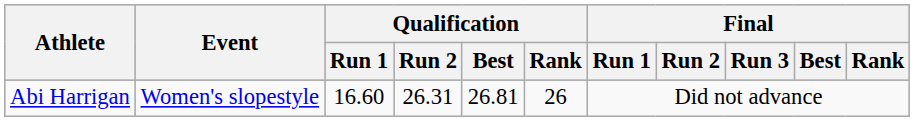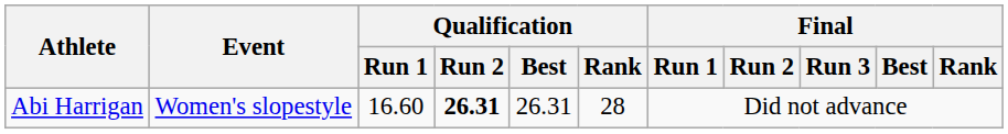 <table class=wikitable style=font-size:90%;text-align:center>
 <tr>
 <th rowspan=2>Athlete</th>
 <th rowspan=2>Event</th>
 <th colspan=4>Qualification</th>
 <th colspan=5>Final</th>
 </tr>
 <tr>
 <th>Run 1</th>
 <th>Run 2</th>
 <th>Best</th>
 <th>Rank</th>
 <th>Run 1</th>
 <th>Run 2</th>
 <th>Run 3</th>
 <th>Best</th>
 <th>Rank</th>
 </tr>
 <tr>
 <td align=left><a href='#'>Abi Harrigan</a></td>
 <td align=left><a href='#'>Women's slopestyle</a></td>
 <td>16.60</td>
+<td><strong>26.31</strong></td>
 <td>26.31</td>
-<td>26.81</td>
-<td>26</td>
+<td>28</td>
 <td colspan=5>Did not advance</td>
 </tr>
 </table>
